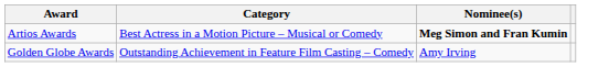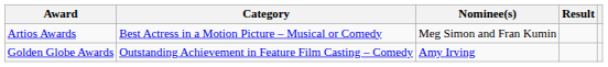 <table class="wikitable">
 <tr>
 <th>Award</th>
 <th>Category</th>
 <th>Nominee(s)</th>
+<th>Result</th>
 <th></th>
 </tr>
 <tr>
 <td><a href='#'>Artios Awards</a></td>
 <td><a href='#'>Best Actress in a Motion Picture – Musical or Comedy</a></td>
-<td><strong>Meg Simon and Fran Kumin</strong></td>
+<td>Meg Simon and Fran Kumin</td>
+<td></td>
 <td style="text-align:center;"></td>
 </tr>
 <tr>
 <td><a href='#'>Golden Globe Awards</a></td>
 <td><a href='#'>Outstanding Achievement in Feature Film Casting – Comedy</a></td>
 <td><a href='#'>Amy Irving</a></td>
+<td></td>
 <td style="text-align:center;"></td>
 </tr>
 </table>
